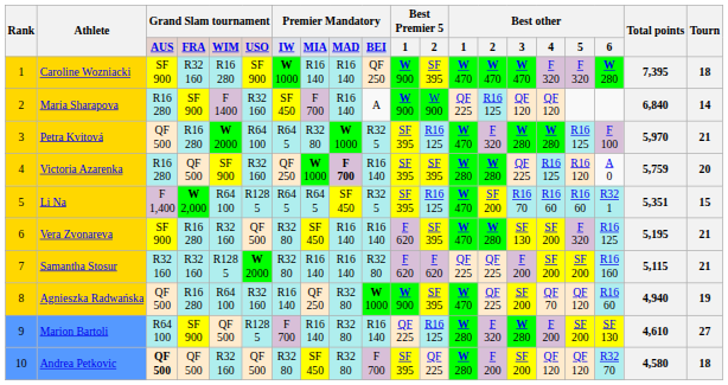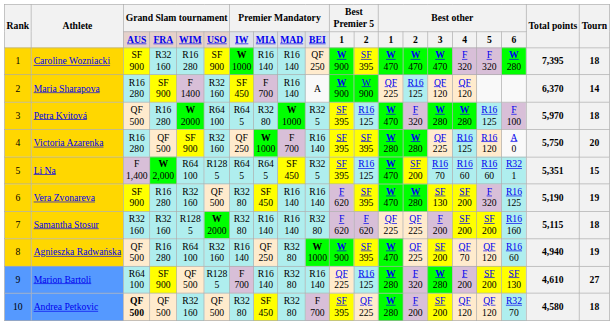 <table class=wikitable style=font-size:90%;text-align:center>
 <tr>
 <th rowspan=2>Rank</th>
 <th rowspan=2>Athlete</th>
 <th colspan=4>Grand Slam tournament</th>
 <th colspan=4>Premier Mandatory</th>
 <th colspan=2>Best Premier 5</th>
 <th colspan="6">Best other</th>
 <th rowspan=2>Total points</th>
 <th rowspan=2>Tourn</th>
 </tr>
 <tr>
 <td bgcolor=#e5d1cb><strong><a href='#'>AUS</a></strong></td>
 <td bgcolor=#e5d1cb><strong><a href='#'>FRA</a></strong></td>
 <td bgcolor=#e5d1cb><strong><a href='#'>WIM</a></strong></td>
 <td bgcolor=#e5d1cb><strong><a href='#'>USO</a></strong></td>
 <td bgcolor=#dfe2e9><strong><a href='#'>IW</a></strong></td>
 <td bgcolor=#dfe2e9><strong><a href='#'>MIA</a></strong></td>
 <td bgcolor=#dfe2e9><strong><a href='#'>MAD</a></strong></td>
 <td bgcolor=#dfe2e9><strong><a href='#'>BEI</a></strong></td>
 <th width=30>1</th>
 <th width=30>2</th>
 <th width=30>1</th>
 <th width=30>2</th>
 <th width=30>3</th>
 <th width=30>4</th>
 <th width=30>5</th>
 <th width=30>6</th>
 </tr>
 <tr>
 <td bgcolor=gold>1</td>
 <td align=left bgcolor=gold> <a href='#'>Caroline Wozniacki</a></td>
 <td bgcolor=yellow>SF<br>900</td>
 <td bgcolor=#afeeee>R32<br>160</td>
 <td bgcolor=#afeeee>R16<br>280</td>
 <td bgcolor=yellow>SF<br>900</td>
 <td bgcolor=lime><strong>W</strong><br>1000</td>
 <td bgcolor=#afeeee>R16<br>140</td>
 <td bgcolor=#afeeee>R16<br>140</td>
 <td bgcolor=#ffebcd>QF<br>250</td>
 <td bgcolor=lime><strong><a href='#'>W</a></strong><br>900</td>
 <td bgcolor=yellow><a href='#'>SF</a><br>395</td>
 <td bgcolor=lime><strong><a href='#'>W</a></strong><br>470</td>
 <td bgcolor=lime><strong><a href='#'>W</a></strong><br>470</td>
 <td bgcolor=lime><strong><a href='#'>W</a></strong><br>470</td>
 <td bgcolor=thistle><a href='#'>F</a><br>320</td>
 <td bgcolor=thistle><a href='#'>F</a><br>320</td>
 <td bgcolor=lime><strong><a href='#'>W</a></strong><br>280</td>
 <th>7,395</th>
 <th>18</th>
 </tr>
 <tr>
 <td bgcolor=gold>2</td>
 <td align=left bgcolor=gold> <a href='#'>Maria Sharapova</a></td>
 <td bgcolor=#afeeee>R16<br>280</td>
 <td bgcolor=yellow>SF<br>900</td>
 <td bgcolor=thistle>F<br>1400</td>
 <td bgcolor=#afeeee>R32<br>160</td>
 <td bgcolor=yellow>SF<br>450</td>
 <td bgcolor=thistle>F<br>700</td>
 <td bgcolor=#afeeee>R16<br>140</td>
 <td>A</td>
 <td bgcolor=lime><strong><a href='#'>W</a></strong><br>900</td>
 <td bgcolor=lime><a href='#'>W</a><br>900</td>
 <td bgcolor=#ffebcd><a href='#'>QF</a><br>225</td>
 <td bgcolor=#afeeee><a href='#'>R16</a><br>125</td>
 <td bgcolor=#ffebcd><a href='#'>QF</a><br>120</td>
 <td bgcolor=#ffebcd><a href='#'>QF</a><br>120</td>
 <td></td>
 <td></td>
-<th>6,840</th>
+<th>6,370</th>
 <th>14</th>
 </tr>
 <tr>
 <td bgcolor=gold>3</td>
 <td align=left bgcolor=gold> <a href='#'>Petra Kvitová</a></td>
 <td bgcolor=#ffebcd>QF<br>500</td>
 <td bgcolor=#afeeee>R16<br>280</td>
 <td bgcolor=lime><strong>W</strong><br>2000</td>
 <td bgcolor=#afeeee>R64<br>100</td>
 <td bgcolor=#afeeee>R64<br>5</td>
 <td bgcolor=#afeeee>R32<br>80</td>
 <td bgcolor=lime><strong>W</strong><br>1000</td>
 <td bgcolor=#afeeee>R32<br>5</td>
 <td bgcolor=yellow><a href='#'>SF</a><br>395</td>
 <td bgcolor=#afeeee><a href='#'>R16</a><br>125</td>
 <td bgcolor=lime><strong><a href='#'>W</a></strong><br>470</td>
 <td bgcolor=thistle><a href='#'>F</a><br>320</td>
 <td bgcolor=lime><strong><a href='#'>W</a></strong><br>280</td>
 <td bgcolor=lime><strong><a href='#'>W</a></strong><br>280</td>
 <td bgcolor=#afeeee><a href='#'>R16</a><br>125</td>
 <td bgcolor=thistle><a href='#'>F</a><br>100</td>
 <th>5,970</th>
-<th>21</th>
+<th>18</th>
 </tr>
 <tr>
 <td bgcolor=gold>4</td>
 <td align=left bgcolor=gold> <a href='#'>Victoria Azarenka</a></td>
 <td bgcolor=#afeeee>R16<br>280</td>
 <td bgcolor=#ffebcd>QF<br>500</td>
 <td bgcolor=yellow>SF<br>900</td>
 <td bgcolor=#afeeee>R32<br>160</td>
 <td bgcolor=#ffebcd>QF<br>250</td>
 <td bgcolor=lime><strong>W</strong><br>1000</td>
-<td bgcolor=thistle><strong>F<br>700</strong></td>
+<td bgcolor=thistle>F<br>700</td>
 <td bgcolor=#afeeee>R16<br>140</td>
 <td bgcolor=yellow><a href='#'>SF</a><br>395</td>
 <td bgcolor=yellow><a href='#'>SF</a><br>395</td>
 <td bgcolor=lime><strong><a href='#'>W</a></strong><br>280</td>
 <td bgcolor=lime><strong><a href='#'>W</a></strong><br>280</td>
 <td bgcolor=#ffebcd><a href='#'>QF</a><br>225</td>
 <td bgcolor=#afeeee><a href='#'>R16</a><br>125</td>
 <td bgcolor=#ffebcd><a href='#'>R16</a><br>120</td>
 <td><a href='#'>A</a><br>0</td>
-<th>5,759</th>
+<th>5,750</th>
 <th>20</th>
 </tr>
 <tr>
 <td bgcolor=gold>5</td>
 <td align=left bgcolor=gold> <a href='#'>Li Na</a></td>
 <td bgcolor=thistle>F<br>1,400</td>
 <td bgcolor=lime><strong>W</strong><br>2,000</td>
 <td bgcolor=#afeeee>R64<br>100</td>
 <td bgcolor=#afeeee>R128<br>5</td>
 <td bgcolor=#afeeee>R64<br>5</td>
 <td bgcolor=#afeeee>R64<br>5</td>
 <td bgcolor=yellow>SF<br>450</td>
 <td bgcolor=#afeeee>R32<br>5</td>
 <td bgcolor=yellow><a href='#'>SF</a><br>395</td>
 <td bgcolor=#afeeee><a href='#'>R16</a><br>125</td>
 <td bgcolor=lime><strong><a href='#'>W</a></strong><br>470</td>
 <td bgcolor=yellow><a href='#'>SF</a><br>200</td>
 <td bgcolor=#afeeee><a href='#'>R16</a><br>70</td>
 <td bgcolor=#afeeee><a href='#'>R16</a><br>60</td>
 <td bgcolor=#afeeee><a href='#'>R16</a><br>60</td>
 <td bgcolor=#afeeee><a href='#'>R32</a><br>1</td>
 <th>5,351</th>
 <th>15</th>
 </tr>
 <tr>
 <td bgcolor=gold>6</td>
 <td align=left bgcolor=gold> <a href='#'>Vera Zvonareva</a></td>
 <td bgcolor=yellow>SF<br>900</td>
 <td bgcolor=#afeeee>R16<br>280</td>
 <td bgcolor=#afeeee>R32<br>160</td>
 <td bgcolor=#ffebcd>QF<br>500</td>
 <td bgcolor=#afeeee>R32<br>80</td>
 <td bgcolor=yellow>SF<br>450</td>
 <td bgcolor=#afeeee>R16<br>140</td>
 <td bgcolor=#afeeee>R16<br>140</td>
 <td bgcolor=thistle><a href='#'>F</a><br>620</td>
 <td bgcolor=yellow><a href='#'>SF</a><br>395</td>
 <td bgcolor=lime><strong><a href='#'>W</a></strong><br>470</td>
 <td bgcolor=lime><strong><a href='#'>W</a></strong><br>280</td>
 <td bgcolor=yellow><a href='#'>SF</a><br>130</td>
 <td bgcolor=yellow><a href='#'>SF</a><br>200</td>
 <td bgcolor=thistle><a href='#'>F</a><br>320</td>
 <td bgcolor=#afeeee><a href='#'>R16</a><br>125</td>
-<th>5,195</th>
-<th>21</th>
+<th>5,190</th>
+<th>19</th>
 </tr>
 <tr>
 <td bgcolor=gold>7</td>
 <td align=left bgcolor=gold> <a href='#'>Samantha Stosur</a></td>
 <td bgcolor=#afeeee>R32<br>160</td>
 <td bgcolor=#afeeee>R32<br>160</td>
 <td bgcolor=#afeeee>R128<br>5</td>
 <td bgcolor=lime><strong>W</strong><br>2000</td>
 <td bgcolor=#afeeee>R32<br>80</td>
 <td bgcolor=#afeeee>R16<br>140</td>
 <td bgcolor=#afeeee>R16<br>140</td>
 <td bgcolor=#afeeee>R32<br>80</td>
 <td bgcolor=thistle><a href='#'>F</a><br>620</td>
 <td bgcolor=thistle><a href='#'>F</a><br>620</td>
 <td bgcolor=#ffebcd><a href='#'>QF</a><br>225</td>
 <td bgcolor=#ffebcd><a href='#'>QF</a><br>225</td>
 <td bgcolor=thistle><a href='#'>F</a><br>200</td>
 <td bgcolor=yellow><a href='#'>SF</a><br>200</td>
 <td bgcolor=yellow><a href='#'>SF</a><br>200</td>
 <td bgcolor=#afeeee><a href='#'>R16</a><br>160</td>
 <th>5,115</th>
-<th>21</th>
+<th>18</th>
 </tr>
 <tr>
 <td bgcolor=gold>8</td>
 <td align=left bgcolor=gold> <a href='#'>Agnieszka Radwańska</a></td>
 <td bgcolor=#ffebcd>QF<br>500</td>
 <td bgcolor=#afeeee>R16<br>280</td>
 <td bgcolor=#afeeee>R64<br>100</td>
 <td bgcolor=#afeeee>R32<br>160</td>
 <td bgcolor=#afeeee>R16<br>140</td>
 <td bgcolor=#ffebcd>QF<br>250</td>
 <td bgcolor=#afeeee>R32<br>80</td>
 <td bgcolor=lime><strong>W</strong><br>1000</td>
 <td bgcolor=lime><strong><a href='#'>W</a></strong><br>900</td>
 <td bgcolor=yellow><a href='#'>SF</a><br>395</td>
 <td bgcolor=lime><strong><a href='#'>W</a></strong><br>470</td>
 <td bgcolor=#ffebcd><a href='#'>QF</a><br>225</td>
 <td bgcolor=yellow><a href='#'>SF</a><br>200</td>
 <td bgcolor=#ffebcd><a href='#'>QF</a><br>70</td>
 <td bgcolor=#ffebcd><a href='#'>QF</a><br>120</td>
 <td bgcolor=#afeeee><a href='#'>R16</a><br>60</td>
 <th>4,940</th>
 <th>19</th>
 </tr>
 <tr>
 <td style="background:#59f;">9</td>
 <td align=left style="background:#59f;"> <a href='#'>Marion Bartoli</a></td>
 <td bgcolor=#afeeee>R64<br>100</td>
 <td bgcolor=yellow>SF<br>900</td>
 <td bgcolor=#ffebcd>QF<br>500</td>
 <td bgcolor=#afeeee>R128<br>5</td>
 <td bgcolor=thistle>F<br>700</td>
 <td bgcolor=#afeeee>R16<br>140</td>
 <td bgcolor=#afeeee>R32<br>80</td>
 <td bgcolor=#afeeee>R16<br>140</td>
 <td bgcolor=#ffebcd><a href='#'>QF</a><br>225</td>
 <td bgcolor=#afeeee><a href='#'>R16</a><br>125</td>
 <td bgcolor=lime><strong><a href='#'>W</a></strong><br>280</td>
 <td bgcolor=thistle><a href='#'>F</a><br>320</td>
 <td bgcolor=lime><strong><a href='#'>W</a></strong><br>280</td>
 <td bgcolor=thistle><a href='#'>F</a><br>200</td>
 <td bgcolor=yellow><a href='#'>SF</a><br>200</td>
 <td bgcolor=yellow><a href='#'>SF</a><br>130</td>
 <th>4,610</th>
 <th>27</th>
 </tr>
 <tr>
 <td style="background:#59f;">10</td>
 <td align=left style="background:#59f;"> <a href='#'>Andrea Petkovic</a></td>
 <td bgcolor=#ffebcd><strong>QF<br>500</strong></td>
 <td bgcolor=#ffebcd>QF<br>500</td>
 <td bgcolor=#afeeee>R32<br>160</td>
 <td bgcolor=#ffebcd>QF<br>500</td>
 <td bgcolor=#afeeee>R32<br>80</td>
 <td bgcolor=yellow>SF<br>450</td>
 <td bgcolor=#afeeee>R32<br>80</td>
 <td bgcolor=thistle>F<br>700</td>
 <td bgcolor=yellow><a href='#'>SF</a><br>395</td>
 <td bgcolor=#ffebcd><a href='#'>QF</a><br>225</td>
 <td bgcolor=lime><strong><a href='#'>W</a></strong><br>280</td>
 <td bgcolor=thistle><a href='#'>F</a><br>200</td>
 <td bgcolor=yellow><a href='#'>SF</a><br>200</td>
 <td bgcolor=#ffebcd><a href='#'>QF</a><br>120</td>
 <td bgcolor=#ffebcd><a href='#'>QF</a><br>120</td>
 <td bgcolor=#afeeee><a href='#'>R32</a><br>70</td>
 <th>4,580</th>
 <th>18</th>
 </tr>
 </table>
